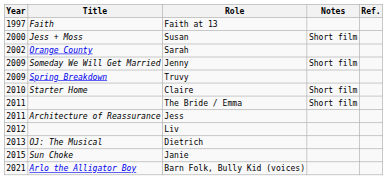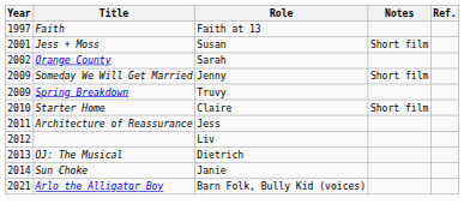 <table class="wikitable sortable">
 <tr>
 <th>Year</th>
 <th>Title</th>
 <th>Role</th>
 <th class="unsortable">Notes</th>
 <th>Ref.</th>
 </tr>
 <tr>
 <td>1997</td>
 <td><em>Faith</em></td>
 <td>Faith at 13</td>
 <td></td>
 <td></td>
 </tr>
 <tr>
-<td>2000</td>
+<td>2001</td>
 <td><em>Jess + Moss</em></td>
 <td>Susan</td>
 <td>Short film</td>
 <td></td>
 </tr>
 <tr>
 <td>2002</td>
 <td><em><a href='#'>Orange County</a></em></td>
 <td>Sarah</td>
 <td></td>
 <td></td>
 </tr>
 <tr>
 <td>2009</td>
 <td><em>Someday We Will Get Married</em></td>
 <td>Jenny</td>
 <td>Short film</td>
 <td></td>
 </tr>
 <tr>
 <td>2009</td>
 <td><em><a href='#'>Spring Breakdown</a></em></td>
 <td>Truvy</td>
 <td></td>
 <td></td>
 </tr>
 <tr>
 <td>2010</td>
 <td><em>Starter Home</em></td>
 <td>Claire</td>
 <td>Short film</td>
 <td></td>
 </tr>
 <tr>
 <td>2011</td>
-<td><em></em></td>
-<td>The Bride / Emma</td>
-<td>Short film</td>
-<td></td>
-</tr>
-<tr>
-<td>2011</td>
 <td><em>Architecture of Reassurance</em></td>
 <td>Jess</td>
 <td></td>
 <td></td>
 </tr>
 <tr>
 <td>2012</td>
 <td><em></em></td>
 <td>Liv</td>
 <td></td>
 <td></td>
 </tr>
 <tr>
 <td>2013</td>
 <td><em>OJ: The Musical</em></td>
 <td>Dietrich</td>
 <td></td>
 <td></td>
 </tr>
 <tr>
-<td>2015</td>
+<td>2014</td>
 <td><em>Sun Choke</em></td>
 <td>Janie</td>
 <td></td>
 <td></td>
 </tr>
 <tr>
 <td>2021</td>
 <td><em><a href='#'>Arlo the Alligator Boy</a></em></td>
 <td>Barn Folk, Bully Kid (voices)</td>
 <td></td>
 <td></td>
 </tr>
 </table>
